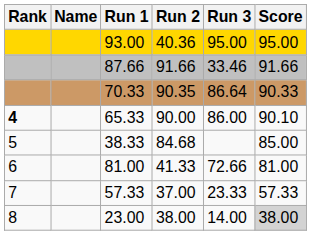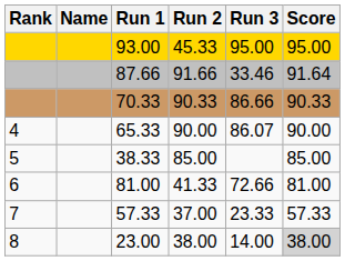 <table class="wikitable">
 <tr>
 <th>Rank</th>
 <th>Name</th>
 <th>Run 1</th>
 <th>Run 2</th>
 <th>Run 3</th>
 <th>Score</th>
 </tr>
 <tr style="background:gold;">
 <td></td>
 <td></td>
 <td>93.00</td>
-<td>40.36</td>
+<td>45.33</td>
 <td>95.00</td>
 <td>95.00</td>
 </tr>
 <tr style="background:silver;">
 <td></td>
 <td></td>
 <td>87.66</td>
 <td>91.66</td>
 <td>33.46</td>
-<td>91.66</td>
+<td>91.64</td>
 </tr>
 <tr style="background:#CC9966;">
 <td></td>
 <td></td>
 <td>70.33</td>
-<td>90.35</td>
-<td>86.64</td>
+<td>90.33</td>
+<td>86.66</td>
 <td>90.33</td>
 </tr>
 <tr>
-<td><strong>4</strong></td>
+<td>4</td>
 <td></td>
 <td>65.33</td>
 <td>90.00</td>
-<td>86.00</td>
-<td>90.10</td>
+<td>86.07</td>
+<td>90.00</td>
 </tr>
 <tr>
 <td>5</td>
 <td></td>
 <td>38.33</td>
-<td>84.68</td>
+<td>85.00</td>
 <td></td>
 <td>85.00</td>
 </tr>
 <tr>
 <td>6</td>
 <td></td>
 <td>81.00</td>
 <td>41.33</td>
 <td>72.66</td>
 <td>81.00</td>
 </tr>
 <tr>
 <td>7</td>
 <td></td>
 <td>57.33</td>
 <td>37.00</td>
 <td>23.33</td>
 <td>57.33</td>
 </tr>
 <tr>
 <td>8</td>
 <td></td>
 <td>23.00</td>
 <td>38.00</td>
 <td>14.00</td>
 <td style="background: lightgrey;">38.00</td>
 </tr>
 </table>
